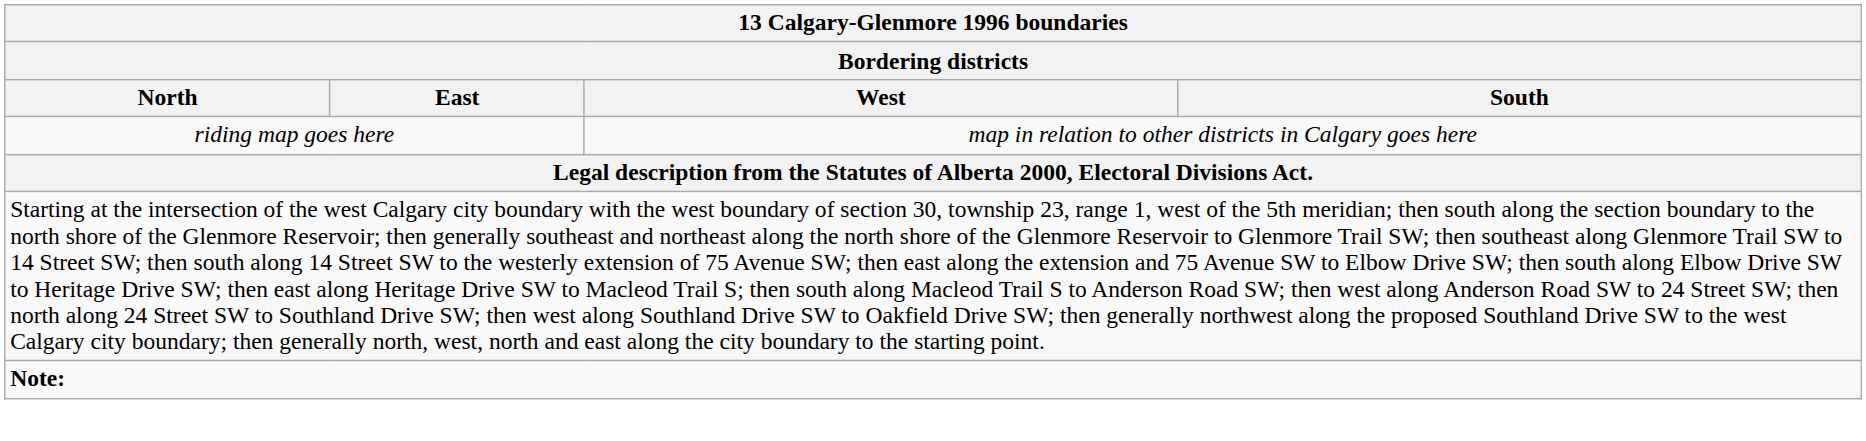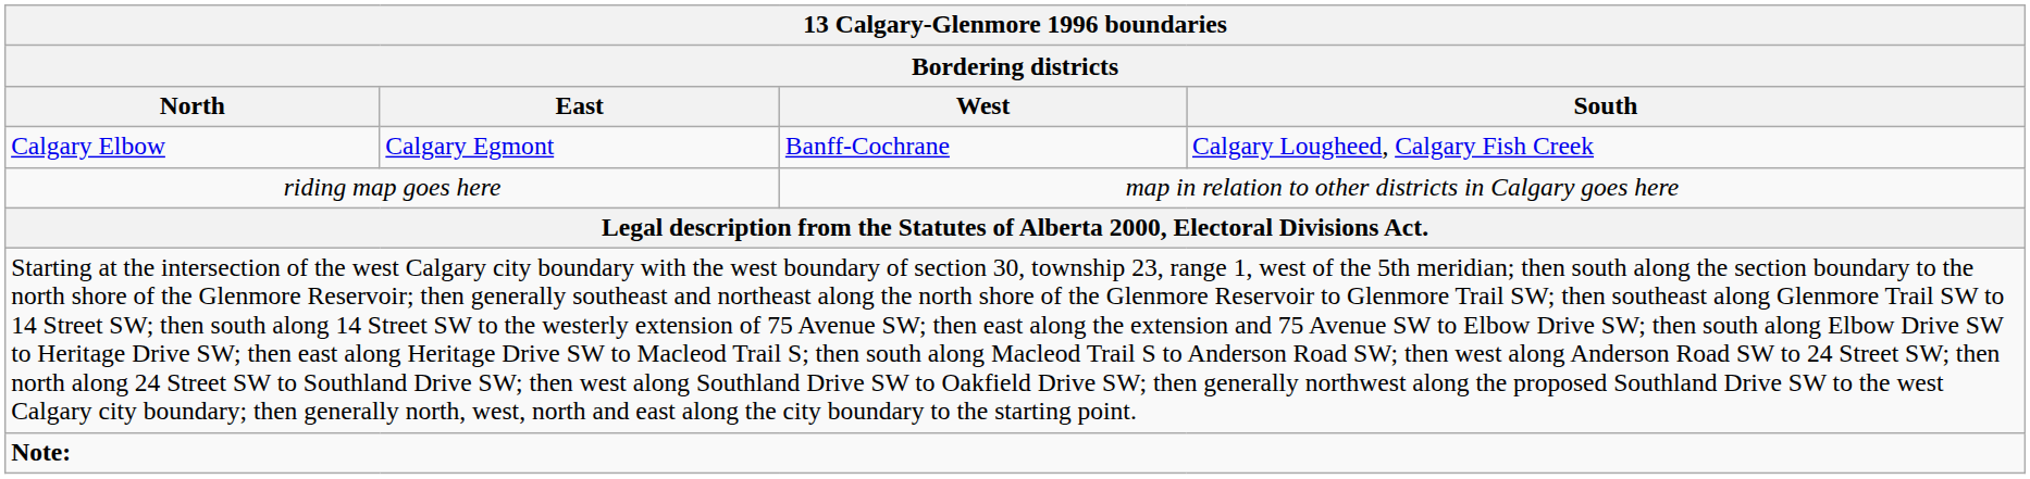 <table class="wikitable collapsible collapsed" style="width:100%;">
 <tr>
 <th colspan=4>13 Calgary-Glenmore 1996 boundaries</th>
 </tr>
 <tr>
 <th colspan=4>Bordering districts</th>
 </tr>
 <tr>
 <th>North</th>
 <th>East</th>
 <th>West</th>
 <th>South</th>
+</tr>
+<tr>
+<td><a href='#'>Calgary Elbow</a></td>
+<td><a href='#'>Calgary Egmont</a></td>
+<td><a href='#'>Banff-Cochrane</a></td>
+<td><a href='#'>Calgary Lougheed</a>, <a href='#'>Calgary Fish Creek</a></td>
 </tr>
 <tr>
 <td colspan=2 align=center><em>riding map goes here</em></td>
 <td colspan=2 align=center><em>map in relation to other districts in Calgary goes here</em></td>
 </tr>
 <tr>
 <th colspan=4>Legal description from the Statutes of Alberta 2000, Electoral Divisions Act.</th>
 </tr>
 <tr>
 <td colspan=4>Starting at the intersection of the west Calgary city boundary with the west boundary of section 30, township 23, range 1, west of the 5th meridian; then south along the section boundary to the north shore of the Glenmore Reservoir; then generally southeast and northeast along the north shore of the Glenmore Reservoir to Glenmore Trail SW; then southeast along Glenmore Trail SW to 14 Street SW; then south along 14 Street SW to the westerly extension of 75 Avenue SW; then east along the extension and 75 Avenue SW to Elbow Drive SW; then south along Elbow Drive SW to Heritage Drive SW; then east along Heritage Drive SW to Macleod Trail S; then south along Macleod Trail S to Anderson Road SW; then west along Anderson Road SW to 24 Street SW; then north along 24 Street SW to Southland Drive SW; then west along Southland Drive SW to Oakfield Drive SW; then generally northwest along the proposed Southland Drive SW to the west Calgary city boundary; then generally north, west, north and east along the city boundary to the starting point.</td>
 </tr>
 <tr>
 <td colspan=4><strong>Note:</strong></td>
 </tr>
 </table>
